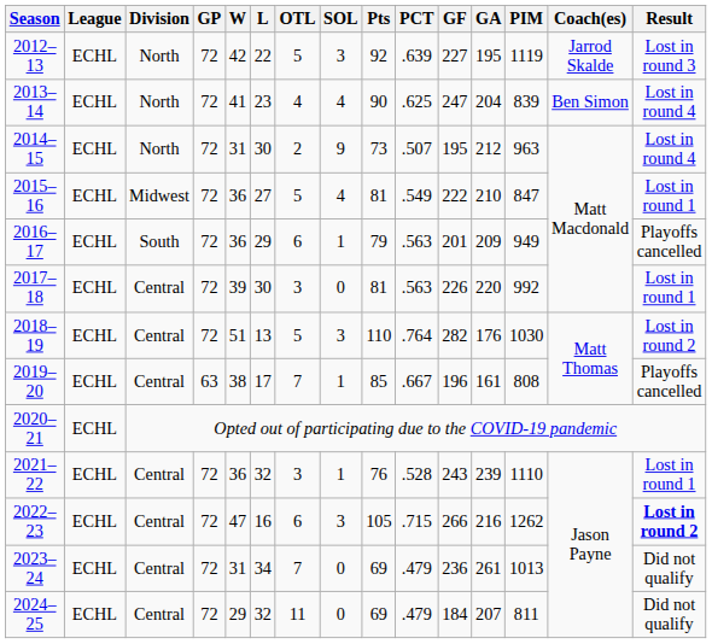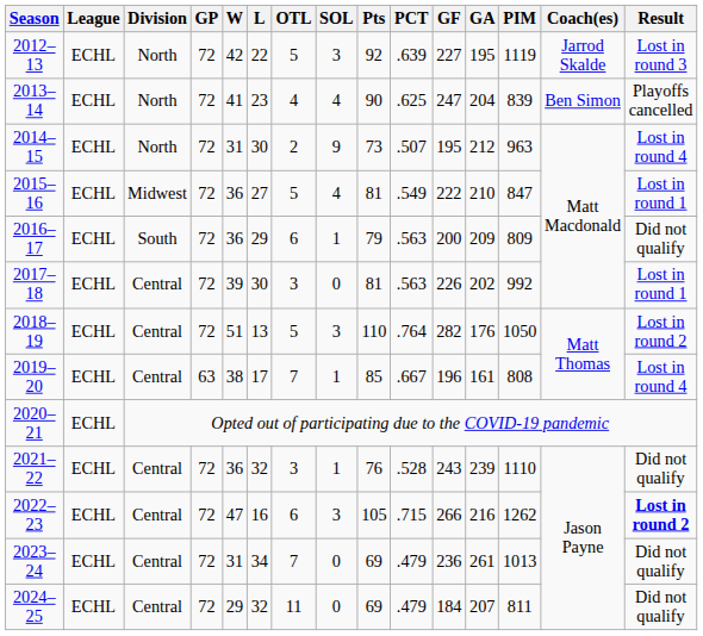 <table class="wikitable" style="text-align:center">
 <tr>
 <th><a href='#'>Season</a></th>
 <th>League</th>
 <th>Division</th>
 <th>GP</th>
 <th>W</th>
 <th>L</th>
 <th>OTL</th>
 <th>SOL</th>
 <th>Pts</th>
 <th>PCT</th>
 <th>GF</th>
 <th>GA</th>
 <th>PIM</th>
 <th>Coach(es)</th>
 <th>Result</th>
 </tr>
 <tr>
 <td><a href='#'>2012–13</a></td>
 <td>ECHL</td>
 <td>North</td>
 <td>72</td>
 <td>42</td>
 <td>22</td>
 <td>5</td>
 <td>3</td>
 <td>92</td>
 <td>.639</td>
 <td>227</td>
 <td>195</td>
 <td>1119</td>
 <td><a href='#'>Jarrod Skalde</a></td>
 <td><a href='#'>Lost in round 3</a></td>
 </tr>
 <tr>
 <td><a href='#'>2013–14</a></td>
 <td>ECHL</td>
 <td>North</td>
 <td>72</td>
 <td>41</td>
 <td>23</td>
 <td>4</td>
 <td>4</td>
 <td>90</td>
 <td>.625</td>
 <td>247</td>
 <td>204</td>
 <td>839</td>
 <td><a href='#'>Ben Simon</a></td>
-<td><a href='#'>Lost in round 4</a></td>
+<td>Playoffs cancelled</td>
 </tr>
 <tr>
 <td><a href='#'>2014–15</a></td>
 <td>ECHL</td>
 <td>North</td>
 <td>72</td>
 <td>31</td>
 <td>30</td>
 <td>2</td>
 <td>9</td>
 <td>73</td>
 <td>.507</td>
 <td>195</td>
 <td>212</td>
 <td>963</td>
 <td rowspan=4>Matt Macdonald</td>
 <td><a href='#'>Lost in round 4</a></td>
 </tr>
 <tr>
 <td><a href='#'>2015–16</a></td>
 <td>ECHL</td>
 <td>Midwest</td>
 <td>72</td>
 <td>36</td>
 <td>27</td>
 <td>5</td>
 <td>4</td>
 <td>81</td>
 <td>.549</td>
 <td>222</td>
 <td>210</td>
 <td>847</td>
 <td><a href='#'>Lost in round 1</a></td>
 </tr>
 <tr>
 <td><a href='#'>2016–17</a></td>
 <td>ECHL</td>
 <td>South</td>
 <td>72</td>
 <td>36</td>
 <td>29</td>
 <td>6</td>
 <td>1</td>
 <td>79</td>
 <td>.563</td>
-<td>201</td>
+<td>200</td>
 <td>209</td>
-<td>949</td>
-<td>Playoffs cancelled</td>
+<td>809</td>
+<td>Did not qualify</td>
 </tr>
 <tr>
 <td><a href='#'>2017–18</a></td>
 <td>ECHL</td>
 <td>Central</td>
 <td>72</td>
 <td>39</td>
 <td>30</td>
 <td>3</td>
 <td>0</td>
 <td>81</td>
 <td>.563</td>
 <td>226</td>
-<td>220</td>
+<td>202</td>
 <td>992</td>
 <td><a href='#'>Lost in round 1</a></td>
 </tr>
 <tr>
 <td><a href='#'>2018–19</a></td>
 <td>ECHL</td>
 <td>Central</td>
 <td>72</td>
 <td>51</td>
 <td>13</td>
 <td>5</td>
 <td>3</td>
 <td>110</td>
 <td>.764</td>
 <td>282</td>
 <td>176</td>
-<td>1030</td>
+<td>1050</td>
 <td rowspan=2><a href='#'>Matt Thomas</a></td>
 <td><a href='#'>Lost in round 2</a></td>
 </tr>
 <tr>
 <td><a href='#'>2019–20</a></td>
 <td>ECHL</td>
 <td>Central</td>
 <td>63</td>
 <td>38</td>
 <td>17</td>
 <td>7</td>
 <td>1</td>
 <td>85</td>
 <td>.667</td>
 <td>196</td>
 <td>161</td>
 <td>808</td>
-<td>Playoffs cancelled</td>
+<td><a href='#'>Lost in round 4</a></td>
 </tr>
 <tr>
 <td><a href='#'>2020–21</a></td>
 <td>ECHL</td>
 <td colspan=13><em>Opted out of participating due to the <a href='#'>COVID-19 pandemic</a></em></td>
 </tr>
 <tr>
 <td><a href='#'>2021–22</a></td>
 <td>ECHL</td>
 <td>Central</td>
 <td>72</td>
 <td>36</td>
 <td>32</td>
 <td>3</td>
 <td>1</td>
 <td>76</td>
 <td>.528</td>
 <td>243</td>
 <td>239</td>
 <td>1110</td>
 <td rowspan=4>Jason Payne</td>
-<td><a href='#'>Lost in round 1</a></td>
+<td>Did not qualify</td>
 </tr>
 <tr>
 <td><a href='#'>2022–23</a></td>
 <td>ECHL</td>
 <td>Central</td>
 <td>72</td>
 <td>47</td>
 <td>16</td>
 <td>6</td>
 <td>3</td>
 <td>105</td>
 <td>.715</td>
 <td>266</td>
 <td>216</td>
 <td>1262</td>
 <td><strong><a href='#'>Lost in round 2</a></strong></td>
 </tr>
 <tr>
 <td><a href='#'>2023–24</a></td>
 <td>ECHL</td>
 <td>Central</td>
 <td>72</td>
 <td>31</td>
 <td>34</td>
 <td>7</td>
 <td>0</td>
 <td>69</td>
 <td>.479</td>
 <td>236</td>
 <td>261</td>
 <td>1013</td>
 <td>Did not qualify</td>
 </tr>
 <tr>
 <td><a href='#'>2024–25</a></td>
 <td>ECHL</td>
 <td>Central</td>
 <td>72</td>
 <td>29</td>
 <td>32</td>
 <td>11</td>
 <td>0</td>
 <td>69</td>
 <td>.479</td>
 <td>184</td>
 <td>207</td>
 <td>811</td>
 <td>Did not qualify</td>
 </tr>
 </table>
